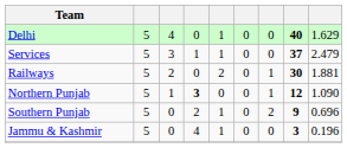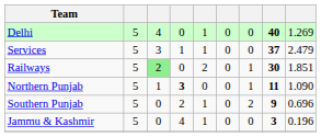 <table class="wikitable" style="text-align:center">
 <tr>
 <th style="width:160px">Team</th>
 <th style="width:25px"></th>
 <th style="width:25px"></th>
 <th style="width:25px"></th>
 <th style="width:25px"></th>
 <th style="width:25px"></th>
 <th style="width:25px"></th>
 <th style="width:25px"></th>
 <th style="width:25px;"></th>
 </tr>
 <tr style="background:#cfc;">
 <td style="text-align:left"><a href='#'>Delhi</a></td>
 <td>5</td>
 <td>4</td>
 <td>0</td>
 <td>1</td>
 <td>0</td>
 <td>0</td>
 <td><strong>40</strong></td>
-<td>1.629</td>
+<td>1.269</td>
 </tr>
 <tr>
 <td style="text-align:left"><a href='#'>Services</a></td>
 <td>5</td>
 <td>3</td>
 <td>1</td>
 <td>1</td>
 <td>0</td>
 <td>0</td>
 <td><strong>37</strong></td>
 <td>2.479</td>
 </tr>
 <tr>
 <td style="text-align:left"><a href='#'>Railways</a></td>
 <td>5</td>
-<td>2</td>
+<td style="background: lightgreen;">2</td>
 <td>0</td>
 <td>2</td>
 <td>0</td>
 <td>1</td>
 <td><strong>30</strong></td>
-<td>1.881</td>
+<td>1.851</td>
 </tr>
 <tr>
 <td style="text-align:left"><a href='#'>Northern Punjab</a></td>
 <td>5</td>
 <td>1</td>
 <td><strong>3</strong></td>
 <td>0</td>
 <td>0</td>
 <td>1</td>
-<td><strong>12</strong></td>
+<td><strong>11</strong></td>
 <td>1.090</td>
 </tr>
 <tr>
 <td style="text-align:left"><a href='#'>Southern Punjab</a></td>
 <td>5</td>
 <td>0</td>
 <td>2</td>
 <td>1</td>
 <td>0</td>
 <td>2</td>
 <td><strong>9</strong></td>
 <td>0.696</td>
 </tr>
 <tr>
 <td style="text-align:left"><a href='#'>Jammu & Kashmir</a></td>
 <td>5</td>
 <td>0</td>
 <td>4</td>
 <td>1</td>
 <td>0</td>
 <td>0</td>
 <td><strong>3</strong></td>
 <td>0.196</td>
 </tr>
 <tr>
 </tr>
 </table>
